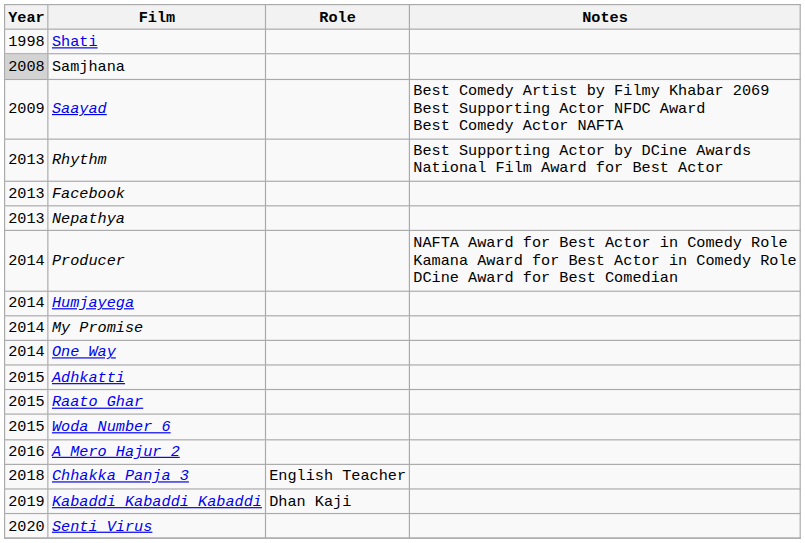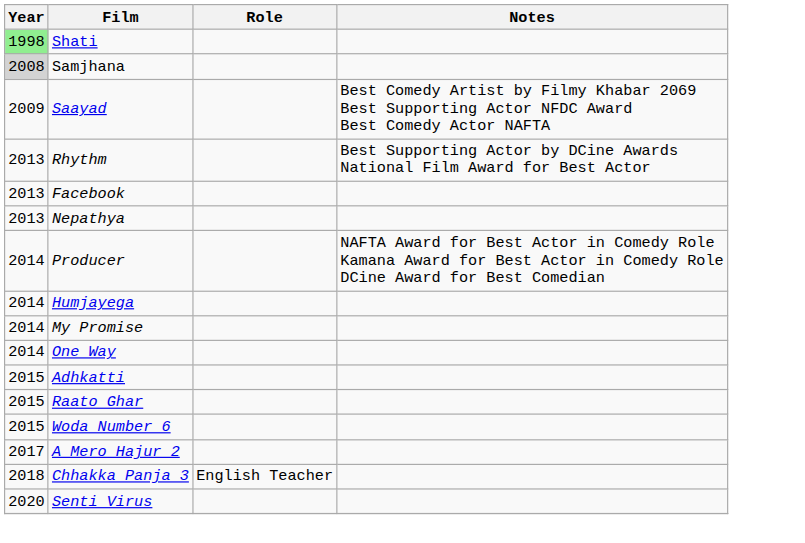 <table class="wikitable sortable">
 <tr>
 <th>Year</th>
 <th>Film</th>
 <th>Role</th>
 <th>Notes</th>
 </tr>
 <tr>
-<td>1998</td>
+<td style="background: lightgreen;">1998</td>
 <td><a href='#'>Shati</a></td>
 <td></td>
 <td></td>
 </tr>
 <tr>
 <td style="background: lightgrey;">2008</td>
 <td>Samjhana</td>
 <td></td>
 <td></td>
 </tr>
 <tr>
 <td>2009</td>
 <td><em><a href='#'>Saayad</a></em></td>
 <td></td>
 <td>Best Comedy Artist by Filmy Khabar 2069 <br>Best Supporting Actor NFDC Award <br>Best Comedy Actor NAFTA</td>
 </tr>
 <tr>
 <td>2013</td>
 <td><em>Rhythm</em></td>
 <td></td>
 <td>Best Supporting Actor by DCine Awards <br>National Film Award for Best Actor</td>
 </tr>
 <tr>
 <td>2013</td>
 <td><em>Facebook</em></td>
 <td></td>
 <td></td>
 </tr>
 <tr>
 <td>2013</td>
 <td><em>Nepathya</em></td>
 <td></td>
 <td></td>
 </tr>
 <tr>
 <td>2014</td>
 <td><em>Producer</em></td>
 <td></td>
 <td>NAFTA Award for Best Actor in Comedy Role <br>Kamana Award for Best Actor in Comedy Role <br>DCine Award for Best Comedian</td>
 </tr>
 <tr>
 <td>2014</td>
 <td><em><a href='#'>Humjayega</a></em></td>
 <td></td>
 <td></td>
 </tr>
 <tr>
 <td>2014</td>
 <td><em>My Promise</em></td>
 <td></td>
 <td></td>
 </tr>
 <tr>
 <td>2014</td>
 <td><em><a href='#'>One Way</a></em></td>
 <td></td>
 <td></td>
 </tr>
 <tr>
 <td>2015</td>
 <td><em><a href='#'>Adhkatti</a></em></td>
 <td></td>
 <td></td>
 </tr>
 <tr>
 <td>2015</td>
 <td><em><a href='#'>Raato Ghar</a></em></td>
 <td></td>
 <td></td>
 </tr>
 <tr>
 <td>2015</td>
 <td><em><a href='#'>Woda Number 6</a></em></td>
 <td></td>
 <td></td>
 </tr>
 <tr>
-<td>2016</td>
+<td>2017</td>
 <td><em><a href='#'>A Mero Hajur 2</a></em></td>
 <td></td>
 <td></td>
 </tr>
 <tr>
 <td>2018</td>
 <td><em><a href='#'>Chhakka Panja 3</a></em></td>
 <td>English Teacher</td>
 <td></td>
 </tr>
 <tr>
-<td>2019</td>
-<td><em><a href='#'>Kabaddi Kabaddi Kabaddi</a></em></td>
-<td>Dhan Kaji</td>
-<td></td>
-</tr>
-<tr>
 <td>2020</td>
 <td><em><a href='#'>Senti Virus</a></em></td>
 <td></td>
 <td></td>
 </tr>
 <tr>
 </tr>
 </table>
